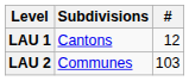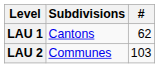 <table class="wikitable">
 <tr>
 <th>Level</th>
 <th>Subdivisions</th>
 <th>#</th>
 </tr>
 <tr>
 <th>LAU 1</th>
 <td><a href='#'>Cantons</a></td>
-<td align="right">12</td>
+<td align="right">62</td>
 </tr>
 <tr>
 <th>LAU 2</th>
 <td><a href='#'>Communes</a></td>
 <td align="right">103</td>
 </tr>
 </table>
